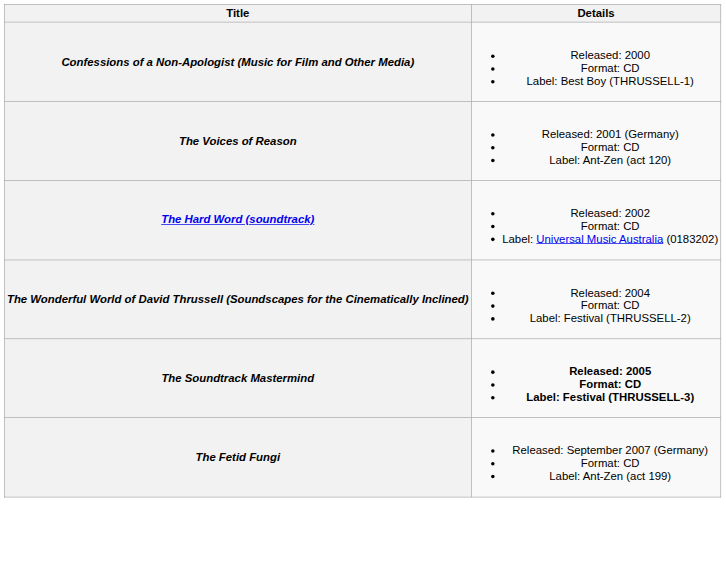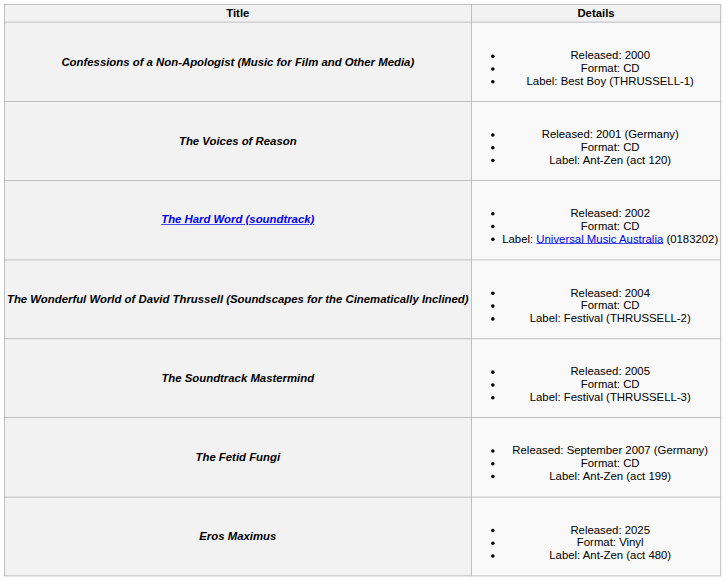 <table class="wikitable plainrowheaders" style="text-align:center;" border="1">
 <tr>
 <th>Title</th>
 <th>Details</th>
 </tr>
 <tr>
 <th scope="row"><em>Confessions of a Non-Apologist (Music for Film and Other Media)</em></th>
 <td><br><ul><li>Released: 2000</li><li>Format: CD</li><li>Label: Best Boy (THRUSSELL-1)</li></ul></td>
 </tr>
 <tr>
 <th scope="row"><em>The Voices of Reason</em></th>
 <td><br><ul><li>Released: 2001 (Germany)</li><li>Format: CD</li><li>Label: Ant-Zen (act 120)</li></ul></td>
 </tr>
 <tr>
 <th scope="row"><em><a href='#'>The Hard Word (soundtrack)</a></em></th>
 <td><br><ul><li>Released: 2002</li><li>Format: CD</li><li>Label: <a href='#'>Universal Music Australia</a> (0183202)</li></ul></td>
 </tr>
 <tr>
 <th scope="row"><em>The Wonderful World of David Thrussell (Soundscapes for the Cinematically Inclined)</em></th>
 <td><br><ul><li>Released: 2004</li><li>Format: CD</li><li>Label: Festival (THRUSSELL-2)</li></ul></td>
 </tr>
 <tr>
 <th scope="row"><em>The Soundtrack Mastermind</em></th>
-<td><strong><br><ul><li>Released: 2005</li><li>Format: CD</li><li>Label: Festival (THRUSSELL-3)</li></ul></strong></td>
+<td><br><ul><li>Released: 2005</li><li>Format: CD</li><li>Label: Festival (THRUSSELL-3)</li></ul></td>
 </tr>
 <tr>
 <th scope="row"><em>The Fetid Fungi</em></th>
 <td><br><ul><li>Released: September 2007 (Germany)</li><li>Format: CD</li><li>Label: Ant-Zen (act 199)</li></ul></td>
 </tr>
+<tr>
+<th scope="row"><em>Eros Maximus</em></th>
+<td><br><ul><li>Released: 2025</li><li>Format: Vinyl</li><li>Label: Ant-Zen (act 480)</li></ul></td>
+</tr>
 </table>
